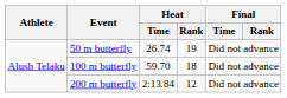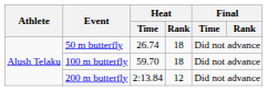 <table class=wikitable style="font-size:90%">
 <tr>
 <th rowspan="2">Athlete</th>
 <th rowspan="2">Event</th>
 <th colspan="2">Heat</th>
 <th colspan="2">Final</th>
 </tr>
 <tr style="font-size:95%">
 <th>Time</th>
 <th>Rank</th>
 <th>Time</th>
 <th>Rank</th>
 </tr>
 <tr align=center>
 <td align=left rowspan=3><a href='#'>Alush Telaku</a></td>
 <td align=left><a href='#'>50 m butterfly</a></td>
 <td>26.74</td>
-<td>19</td>
+<td>18</td>
 <td colspan=2>Did not advance</td>
 </tr>
 <tr align=center>
 <td align=left><a href='#'>100 m butterfly</a></td>
 <td>59.70</td>
 <td>18</td>
 <td colspan=2>Did not advance</td>
 </tr>
 <tr align=center>
 <td align=left><a href='#'>200 m butterfly</a></td>
 <td>2:13.84</td>
 <td>12</td>
 <td colspan=2>Did not advance</td>
 </tr>
 </table>
